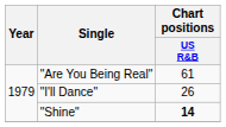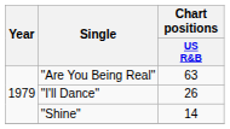 <table class="wikitable" style="text-align:center;">
 <tr>
 <th rowspan="2">Year</th>
 <th rowspan="2">Single</th>
 <th colspan="3">Chart positions</th>
 </tr>
 <tr style="font-size:smaller;">
 <th width="80"><a href='#'>US<br>R&B</a></th>
 </tr>
 <tr>
 <td rowspan="3">1979</td>
 <td align="left">"Are You Being Real"</td>
-<td>61</td>
+<td>63</td>
 </tr>
 <tr>
 <td align="left">"I'll Dance"</td>
 <td>26</td>
 </tr>
 <tr>
 <td align="left">"Shine"</td>
-<td><strong>14</strong></td>
+<td>14</td>
 </tr>
 <tr>
 </tr>
 </table>
